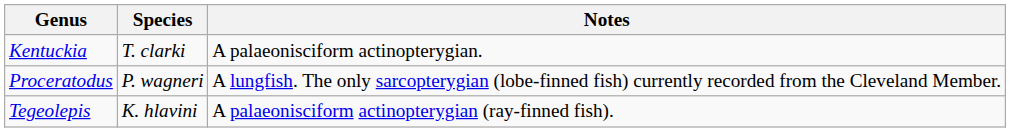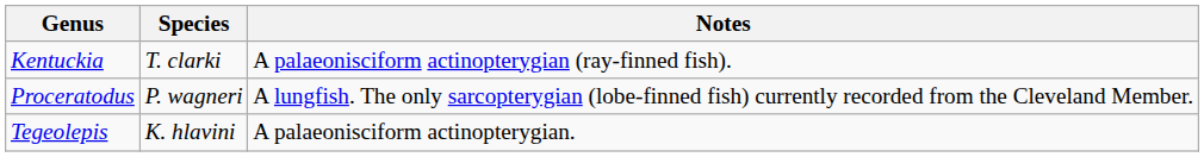 <table class="wikitable sortable">
 <tr>
 <th>Genus</th>
 <th>Species</th>
 <th>Notes</th>
 </tr>
 <tr>
 <td><em><a href='#'>Kentuckia</a></em></td>
 <td><em>T. clarki</em></td>
-<td>A palaeonisciform actinopterygian.</td>
+<td>A <a href='#'>palaeonisciform</a> <a href='#'>actinopterygian</a> (ray-finned fish).</td>
 </tr>
 <tr>
 <td><em><a href='#'>Proceratodus</a></em></td>
 <td><em>P. wagneri</em></td>
 <td>A <a href='#'>lungfish</a>. The only <a href='#'>sarcopterygian</a> (lobe-finned fish) currently recorded from the Cleveland Member.</td>
 </tr>
 <tr>
 <td><em><a href='#'>Tegeolepis</a></em></td>
 <td><em>K. hlavini</em></td>
-<td>A <a href='#'>palaeonisciform</a> <a href='#'>actinopterygian</a> (ray-finned fish).</td>
+<td>A palaeonisciform actinopterygian.</td>
 </tr>
 </table>
